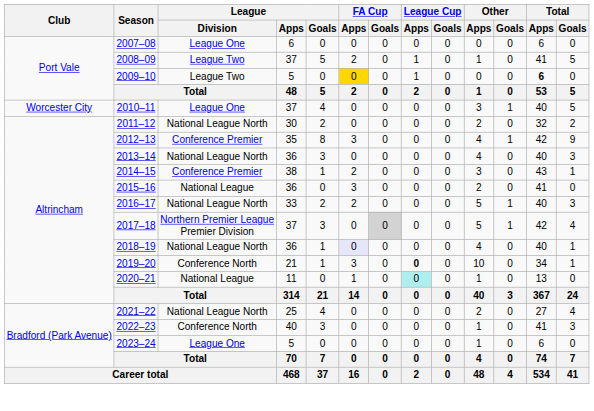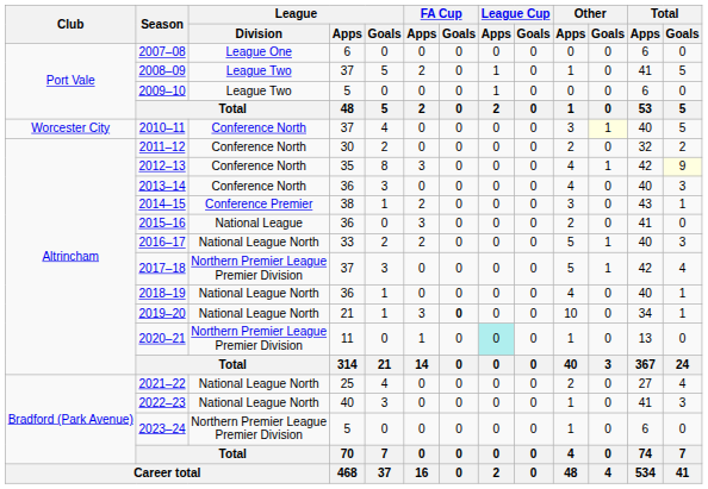 <table class="wikitable" style="text-align:center">
 <tr>
 <th rowspan="2">Club</th>
 <th rowspan="2">Season</th>
 <th colspan="3">League</th>
 <th colspan="2"><a href='#'>FA Cup</a></th>
 <th colspan="2"><a href='#'>League Cup</a></th>
 <th colspan="2">Other</th>
 <th colspan="2">Total</th>
 </tr>
 <tr>
 <th>Division</th>
 <th>Apps</th>
 <th>Goals</th>
 <th>Apps</th>
 <th>Goals</th>
 <th>Apps</th>
 <th>Goals</th>
 <th>Apps</th>
 <th>Goals</th>
 <th>Apps</th>
 <th>Goals</th>
 </tr>
 <tr>
 <td rowspan="4"><a href='#'>Port Vale</a></td>
 <td><a href='#'>2007–08</a></td>
 <td><a href='#'>League One</a></td>
 <td>6</td>
 <td>0</td>
 <td>0</td>
 <td>0</td>
 <td>0</td>
 <td>0</td>
 <td>0</td>
 <td>0</td>
 <td>6</td>
 <td>0</td>
 </tr>
 <tr>
 <td><a href='#'>2008–09</a></td>
 <td><a href='#'>League Two</a></td>
 <td>37</td>
 <td>5</td>
 <td>2</td>
 <td>0</td>
 <td>1</td>
 <td>0</td>
 <td>1</td>
 <td>0</td>
 <td>41</td>
 <td>5</td>
 </tr>
 <tr>
 <td><a href='#'>2009–10</a></td>
 <td>League Two</td>
 <td>5</td>
 <td>0</td>
-<td style="background: gold;">0</td>
+<td>0</td>
 <td>0</td>
 <td>1</td>
 <td>0</td>
 <td>0</td>
 <td>0</td>
-<td><strong>6</strong></td>
+<td>6</td>
 <td>0</td>
 </tr>
 <tr>
 <th colspan="2">Total</th>
 <th>48</th>
 <th>5</th>
 <th>2</th>
 <th>0</th>
 <th>2</th>
 <th>0</th>
 <th>1</th>
 <th>0</th>
 <th>53</th>
 <th>5</th>
 </tr>
 <tr>
 <td><a href='#'>Worcester City</a></td>
 <td><a href='#'>2010–11</a></td>
-<td><a href='#'>League One</a></td>
+<td><a href='#'>Conference North</a></td>
 <td>37</td>
 <td>4</td>
 <td>0</td>
 <td>0</td>
 <td>0</td>
 <td>0</td>
 <td>3</td>
-<td>1</td>
+<td style="background: lightyellow;">1</td>
 <td>40</td>
 <td>5</td>
 </tr>
 <tr>
 <td rowspan="11"><a href='#'>Altrincham</a></td>
 <td><a href='#'>2011–12</a></td>
-<td>National League North</td>
+<td>Conference North</td>
 <td>30</td>
 <td>2</td>
 <td>0</td>
 <td>0</td>
 <td>0</td>
 <td>0</td>
 <td>2</td>
 <td>0</td>
 <td>32</td>
 <td>2</td>
 </tr>
 <tr>
 <td><a href='#'>2012–13</a></td>
-<td><a href='#'>Conference Premier</a></td>
+<td>Conference North</td>
 <td>35</td>
 <td>8</td>
 <td>3</td>
 <td>0</td>
 <td>0</td>
 <td>0</td>
 <td>4</td>
 <td>1</td>
 <td>42</td>
-<td>9</td>
+<td style="background: lightyellow;">9</td>
 </tr>
 <tr>
 <td><a href='#'>2013–14</a></td>
-<td>National League North</td>
+<td>Conference North</td>
 <td>36</td>
 <td>3</td>
 <td>0</td>
 <td>0</td>
 <td>0</td>
 <td>0</td>
 <td>4</td>
 <td>0</td>
 <td>40</td>
 <td>3</td>
 </tr>
 <tr>
 <td><a href='#'>2014–15</a></td>
 <td><a href='#'>Conference Premier</a></td>
 <td>38</td>
 <td>1</td>
 <td>2</td>
 <td>0</td>
 <td>0</td>
 <td>0</td>
 <td>3</td>
 <td>0</td>
 <td>43</td>
 <td>1</td>
 </tr>
 <tr>
 <td><a href='#'>2015–16</a></td>
 <td>National League</td>
 <td>36</td>
 <td>0</td>
 <td>3</td>
 <td>0</td>
 <td>0</td>
 <td>0</td>
 <td>2</td>
 <td>0</td>
 <td>41</td>
 <td>0</td>
 </tr>
 <tr>
 <td><a href='#'>2016–17</a></td>
 <td>National League North</td>
 <td>33</td>
 <td>2</td>
 <td>2</td>
 <td>0</td>
 <td>0</td>
 <td>0</td>
 <td>5</td>
 <td>1</td>
 <td>40</td>
 <td>3</td>
 </tr>
 <tr>
 <td><a href='#'>2017–18</a></td>
 <td><a href='#'>Northern Premier League</a><br>Premier Division</td>
 <td>37</td>
 <td>3</td>
 <td>0</td>
-<td style="background: lightgrey;">0</td>
+<td>0</td>
 <td>0</td>
 <td>0</td>
 <td>5</td>
 <td>1</td>
 <td>42</td>
 <td>4</td>
 </tr>
 <tr>
 <td><a href='#'>2018–19</a></td>
 <td>National League North</td>
 <td>36</td>
 <td>1</td>
-<td style="background: lavender;">0</td>
+<td>0</td>
 <td>0</td>
 <td>0</td>
 <td>0</td>
 <td>4</td>
 <td>0</td>
 <td>40</td>
 <td>1</td>
 </tr>
 <tr>
 <td><a href='#'>2019–20</a></td>
-<td>Conference North</td>
+<td>National League North</td>
 <td>21</td>
 <td>1</td>
 <td>3</td>
+<td><strong>0</strong></td>
 <td>0</td>
-<td><strong>0</strong></td>
 <td>0</td>
 <td>10</td>
 <td>0</td>
 <td>34</td>
 <td>1</td>
 </tr>
 <tr>
 <td><a href='#'>2020–21</a></td>
-<td>National League</td>
+<td><a href='#'>Northern Premier League</a><br>Premier Division</td>
 <td>11</td>
 <td>0</td>
 <td>1</td>
 <td>0</td>
 <td style="background: paleturquoise;">0</td>
 <td>0</td>
 <td>1</td>
 <td>0</td>
 <td>13</td>
 <td>0</td>
 </tr>
 <tr>
 <th colspan="2">Total</th>
 <th>314</th>
 <th>21</th>
 <th>14</th>
 <th>0</th>
 <th>0</th>
 <th>0</th>
 <th>40</th>
 <th>3</th>
 <th>367</th>
 <th>24</th>
 </tr>
 <tr>
 <td rowspan="4"><a href='#'>Bradford (Park Avenue)</a></td>
 <td><a href='#'>2021–22</a></td>
 <td>National League North</td>
 <td>25</td>
 <td>4</td>
 <td>0</td>
 <td>0</td>
 <td>0</td>
 <td>0</td>
 <td>2</td>
 <td>0</td>
 <td>27</td>
 <td>4</td>
 </tr>
 <tr>
 <td><a href='#'>2022–23</a></td>
-<td>Conference North</td>
+<td>National League North</td>
 <td>40</td>
 <td>3</td>
 <td>0</td>
 <td>0</td>
 <td>0</td>
 <td>0</td>
 <td>1</td>
 <td>0</td>
 <td>41</td>
 <td>3</td>
 </tr>
 <tr>
 <td><a href='#'>2023–24</a></td>
-<td><a href='#'>League One</a></td>
+<td>Northern Premier League<br>Premier Division</td>
 <td>5</td>
 <td>0</td>
 <td>0</td>
 <td>0</td>
 <td>0</td>
 <td>0</td>
 <td>1</td>
 <td>0</td>
 <td>6</td>
 <td>0</td>
 </tr>
 <tr>
 <th colspan="2">Total</th>
 <th>70</th>
 <th>7</th>
 <th>0</th>
 <th>0</th>
 <th>0</th>
 <th>0</th>
 <th>4</th>
 <th>0</th>
 <th>74</th>
 <th>7</th>
 </tr>
 <tr>
 <th colspan="3">Career total</th>
 <th>468</th>
 <th>37</th>
 <th>16</th>
 <th>0</th>
 <th>2</th>
 <th>0</th>
 <th>48</th>
 <th>4</th>
 <th>534</th>
 <th>41</th>
 </tr>
 </table>
